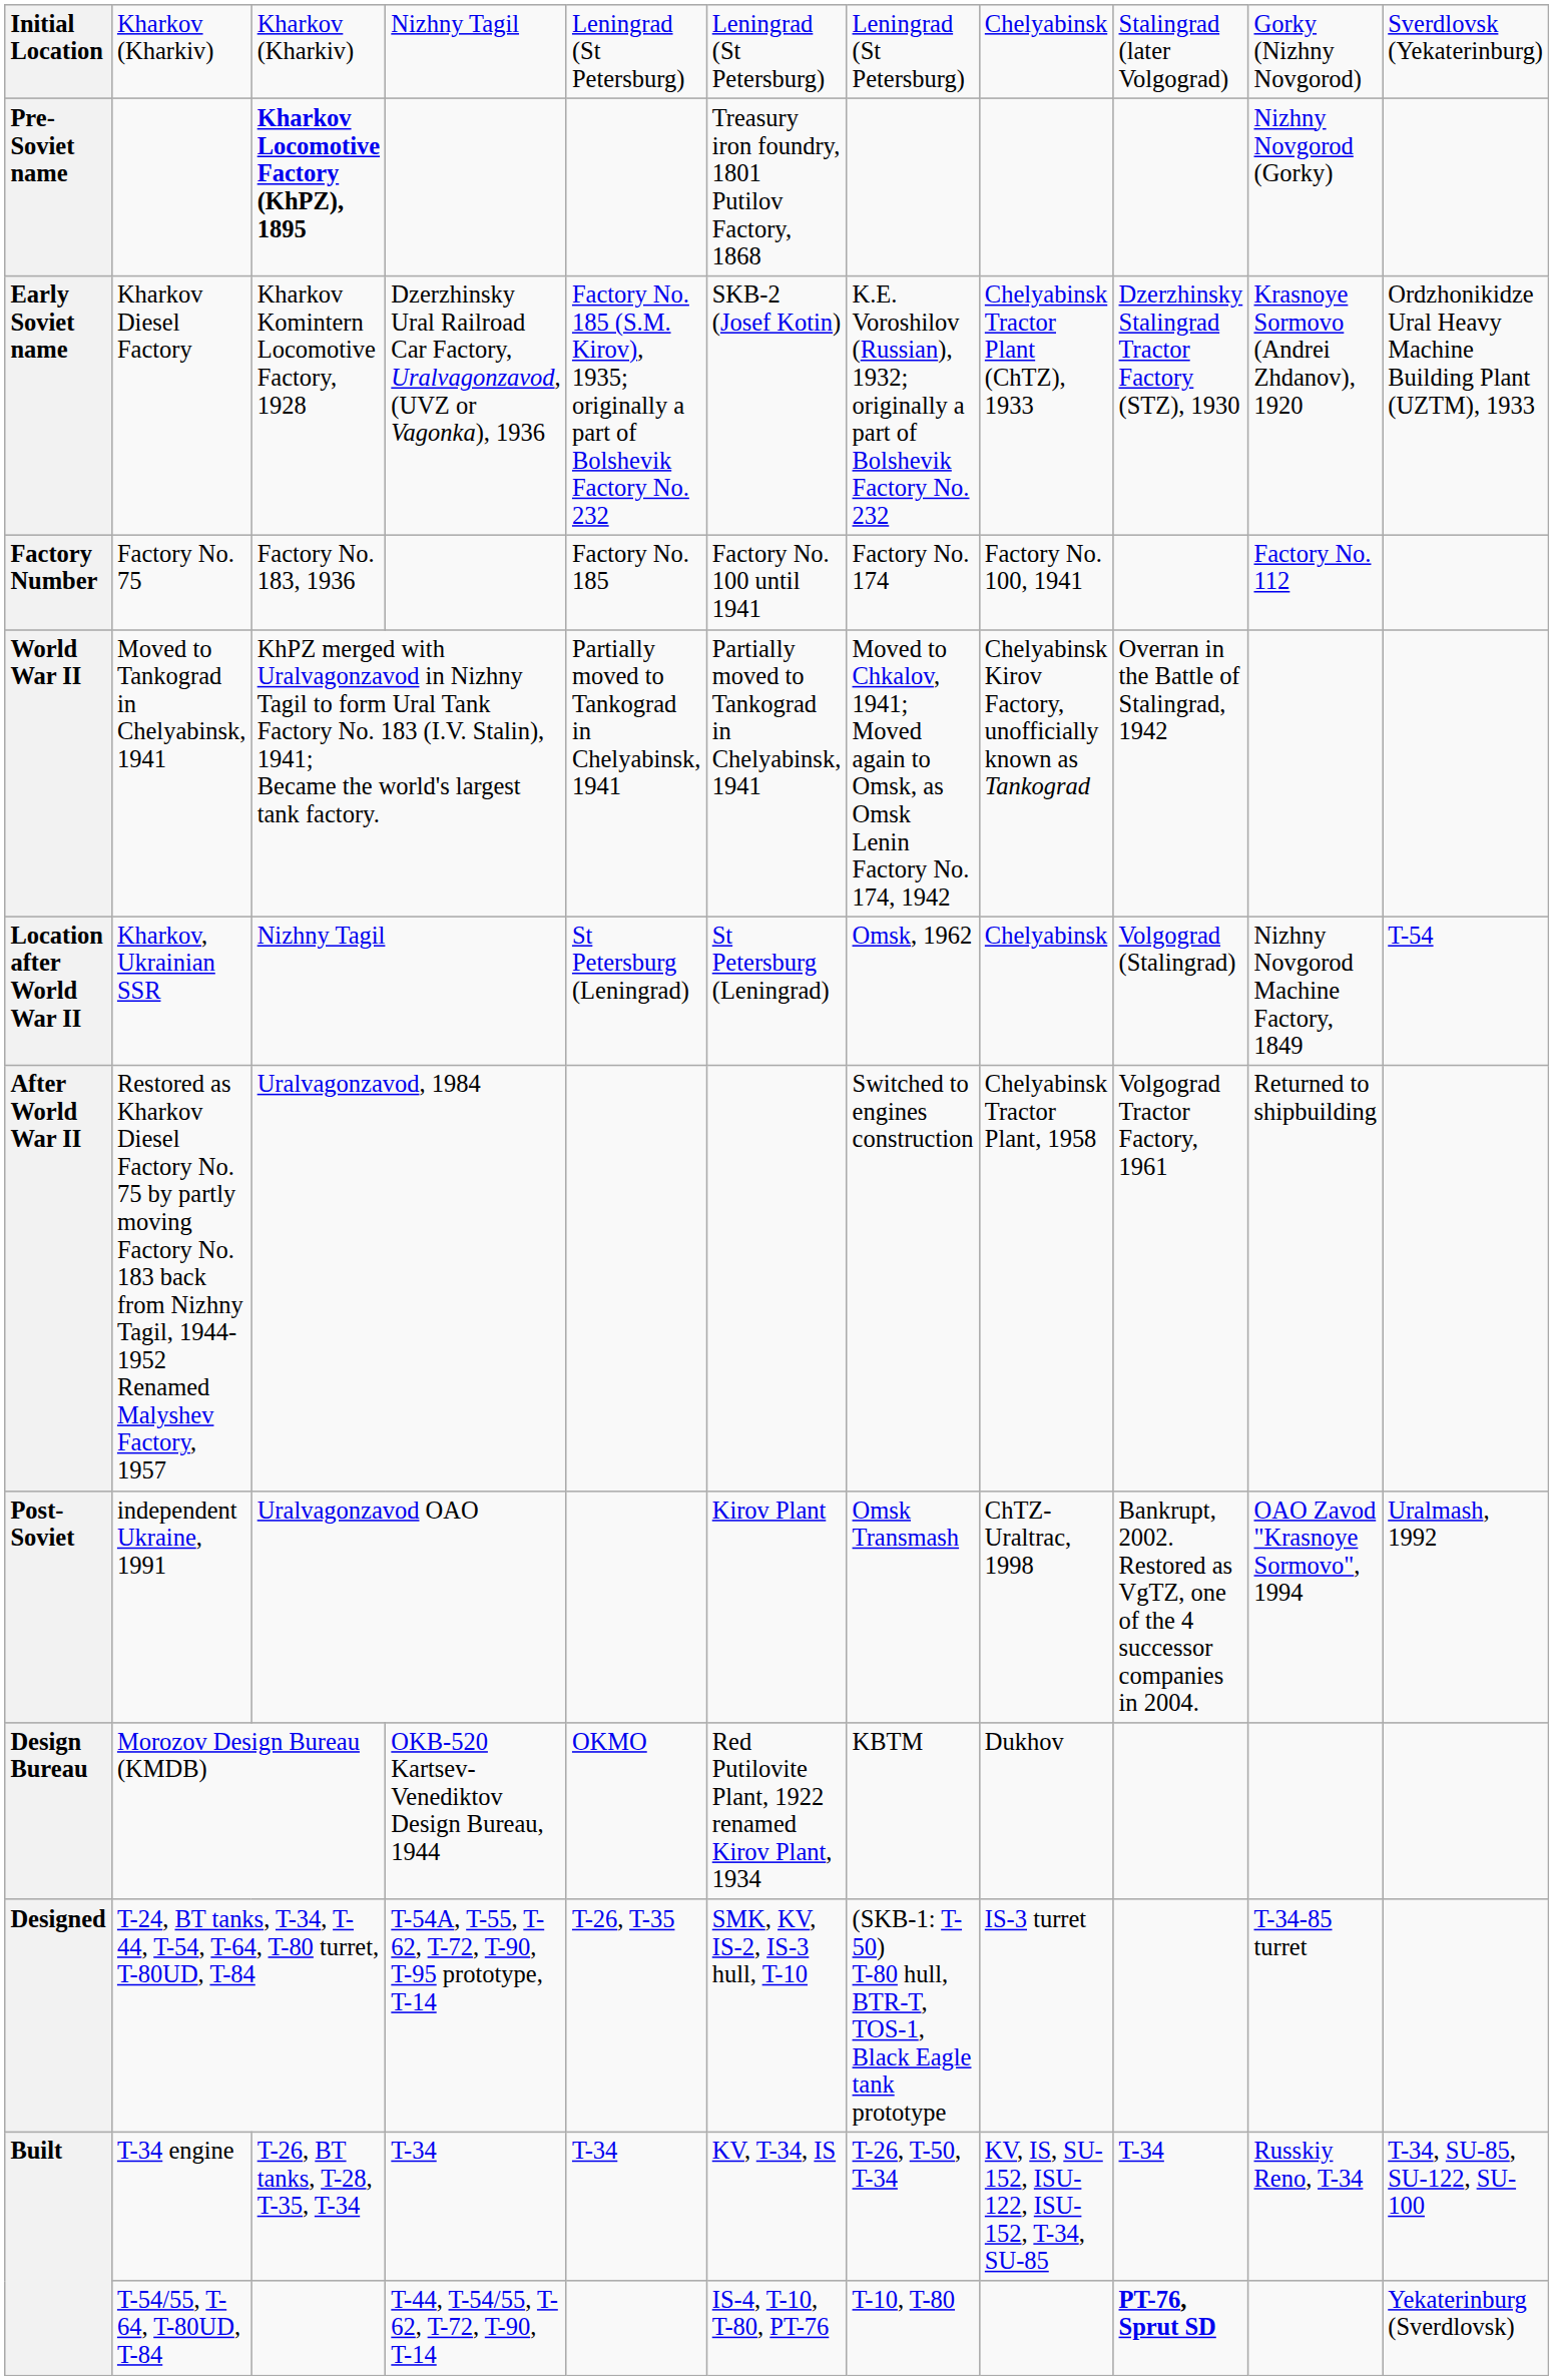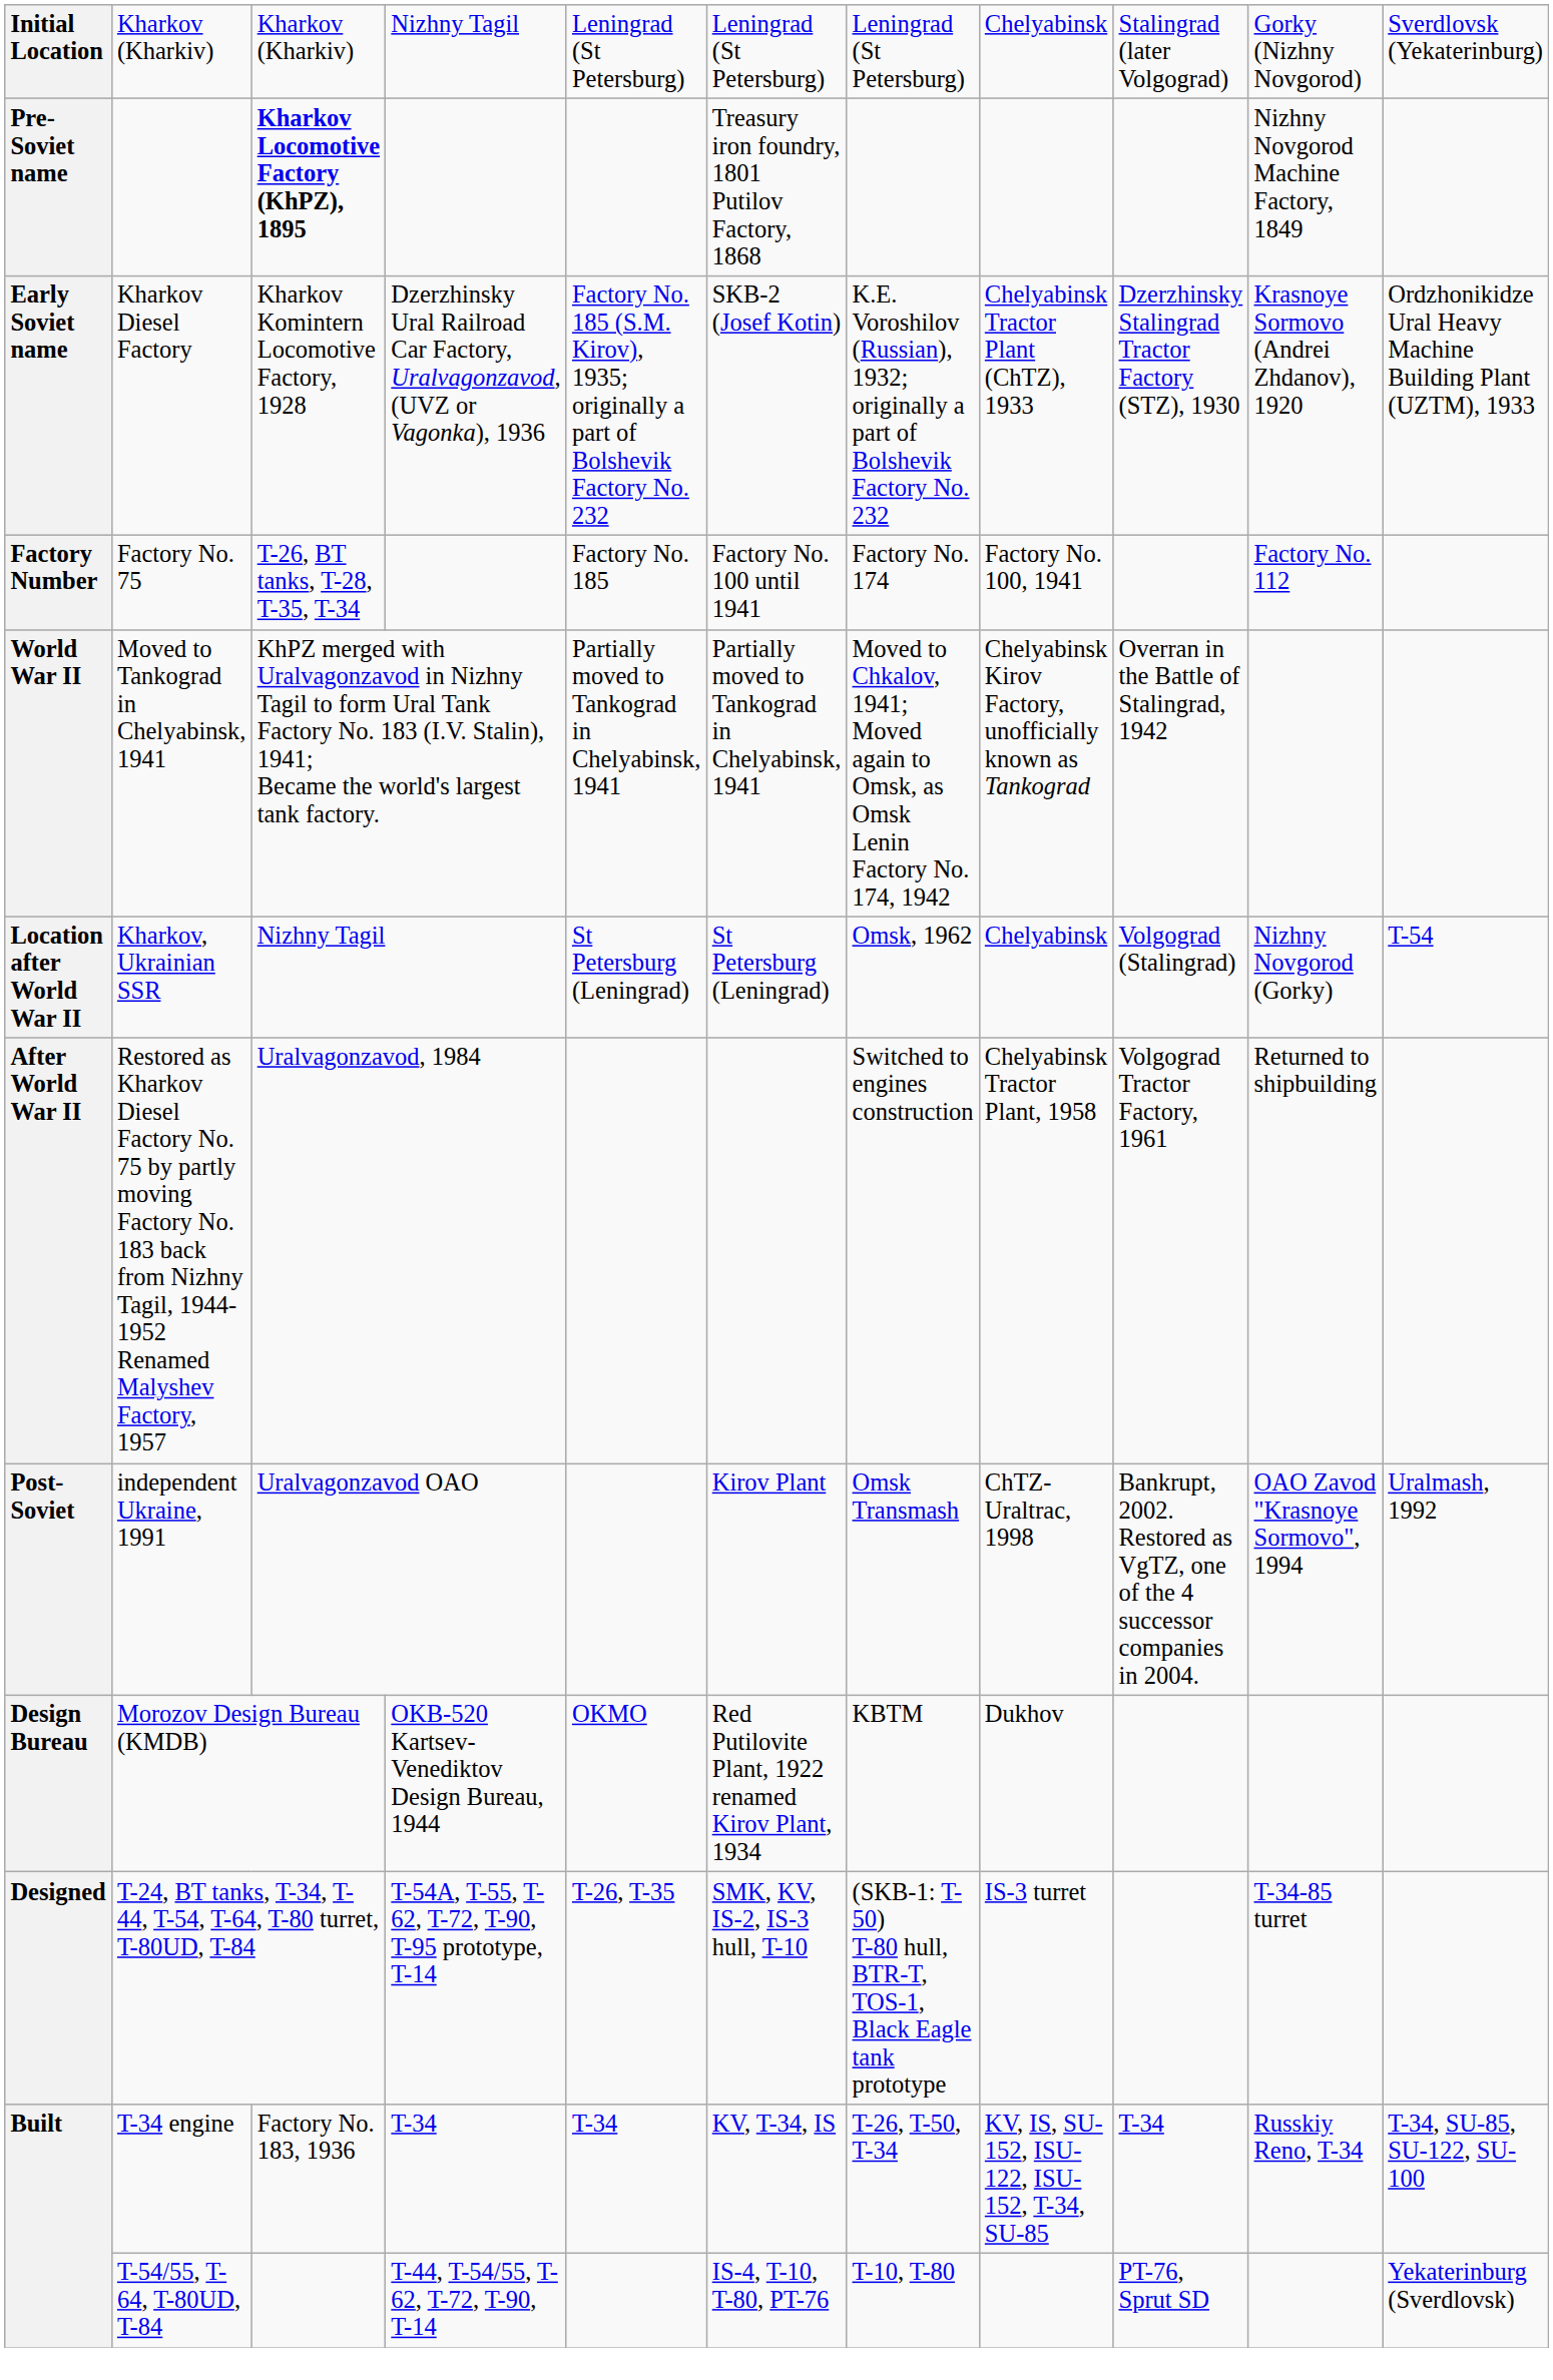 <table class="wikitable"">
 <tr style="vertical-align:top;">
 <th style="text-align:left;" width=10%>Initial Location</th>
 <td width=9%><a href='#'>Kharkov</a> (Kharkiv)</td>
 <td width=9%><a href='#'>Kharkov</a> (Kharkiv)</td>
 <td width=9%><a href='#'>Nizhny Tagil</a></td>
 <td width=9%><a href='#'>Leningrad</a> (St Petersburg)</td>
 <td width=9%><a href='#'>Leningrad</a> (St Petersburg)</td>
 <td width=9%><a href='#'>Leningrad</a> (St Petersburg)</td>
 <td width=9%><a href='#'>Chelyabinsk</a></td>
 <td width=9%><a href='#'>Stalingrad</a> (later Volgograd)</td>
 <td width=9%><a href='#'>Gorky</a> (Nizhny Novgorod)</td>
 <td width=9%><a href='#'>Sverdlovsk</a> (Yekaterinburg)</td>
 </tr>
 <tr style="vertical-align:top;">
 <th style="text-align:left;">Pre-Soviet name</th>
 <td></td>
 <td><strong><a href='#'>Kharkov Locomotive Factory</a> (KhPZ), 1895</strong></td>
 <td></td>
 <td></td>
 <td>Treasury iron foundry, 1801 <br>Putilov Factory, 1868</td>
 <td></td>
 <td></td>
 <td></td>
-<td><a href='#'>Nizhny Novgorod</a> (Gorky)</td>
+<td>Nizhny Novgorod Machine Factory, 1849</td>
 <td></td>
 </tr>
 <tr style="vertical-align:top;">
 <th style="text-align:left;">Early Soviet name</th>
 <td>Kharkov Diesel Factory</td>
 <td>Kharkov Komintern Locomotive Factory, 1928</td>
 <td>Dzerzhinsky Ural Railroad Car Factory, <em><a href='#'>Uralvagonzavod</a></em>, (UVZ or <em>Vagonka</em>), 1936</td>
 <td><a href='#'>Factory No. 185 (S.M. Kirov)</a>, 1935; originally a part of <a href='#'>Bolshevik Factory No. 232</a></td>
 <td>SKB-2 (<a href='#'>Josef Kotin</a>)</td>
 <td>K.E. Voroshilov (<a href='#'>Russian</a>), 1932; originally a part of <a href='#'>Bolshevik Factory No. 232</a></td>
 <td><a href='#'>Chelyabinsk Tractor Plant</a> (ChTZ), 1933</td>
 <td><a href='#'>Dzerzhinsky Stalingrad Tractor Factory</a> (STZ), 1930</td>
 <td><a href='#'>Krasnoye Sormovo</a> (Andrei Zhdanov), 1920</td>
 <td>Ordzhonikidze Ural Heavy Machine Building Plant (UZTM), 1933</td>
 </tr>
 <tr style="vertical-align:top;">
 <th style="text-align:left;">Factory Number</th>
 <td>Factory No. 75</td>
-<td>Factory No. 183, 1936</td>
+<td><a href='#'>T-26</a>, <a href='#'>BT tanks</a>, <a href='#'>T-28</a>, <a href='#'>T-35</a>, <a href='#'>T-34</a></td>
 <td></td>
 <td>Factory No. 185</td>
 <td>Factory No. 100 until 1941</td>
 <td>Factory No. 174</td>
 <td>Factory No. 100, 1941</td>
 <td></td>
 <td><a href='#'>Factory No. 112</a></td>
 <td></td>
 </tr>
 <tr style="vertical-align:top;">
 <th style="text-align:left;">World War II</th>
 <td>Moved to Tankograd in Chelyabinsk, 1941</td>
 <td colspan=2>KhPZ merged with <a href='#'>Uralvagonzavod</a> in Nizhny Tagil to form Ural Tank Factory No. 183 (I.V. Stalin), 1941;<br>Became the world's largest tank factory.</td>
 <td>Partially moved to Tankograd in Chelyabinsk, 1941</td>
 <td>Partially moved to Tankograd in Chelyabinsk, 1941</td>
 <td>Moved to <a href='#'>Chkalov</a>, 1941;<br>Moved again to Omsk, as Omsk Lenin Factory No. 174, 1942</td>
 <td>Chelyabinsk Kirov Factory, unofficially known as <em>Tankograd</em></td>
 <td>Overran in the Battle of Stalingrad, 1942</td>
 <td></td>
 <td></td>
 </tr>
 <tr style="vertical-align:top;">
 <th style="text-align:left;">Location after World War II</th>
 <td><a href='#'>Kharkov</a>, <a href='#'>Ukrainian SSR</a></td>
 <td colspan=2><a href='#'>Nizhny Tagil</a></td>
 <td><a href='#'>St Petersburg</a> (Leningrad)</td>
 <td><a href='#'>St Petersburg</a> (Leningrad)</td>
 <td><a href='#'>Omsk</a>, 1962</td>
 <td><a href='#'>Chelyabinsk</a></td>
 <td><a href='#'>Volgograd</a> (Stalingrad)</td>
-<td>Nizhny Novgorod Machine Factory, 1849</td>
+<td><a href='#'>Nizhny Novgorod</a> (Gorky)</td>
 <td><a href='#'>T-54</a></td>
 </tr>
 <tr style="vertical-align:top;">
 <th style="text-align:left;">After World War II</th>
 <td>Restored as Kharkov Diesel Factory No. 75 by partly moving Factory No. 183 back from Nizhny Tagil, 1944-1952<br>Renamed <a href='#'>Malyshev Factory</a>, 1957</td>
 <td colspan=2><a href='#'>Uralvagonzavod</a>, 1984</td>
 <td></td>
 <td></td>
 <td>Switched to engines construction</td>
 <td>Chelyabinsk Tractor Plant, 1958</td>
 <td>Volgograd Tractor Factory, 1961</td>
 <td>Returned to shipbuilding</td>
 <td></td>
 </tr>
 <tr style="vertical-align:top;">
 <th style="text-align:left;">Post-Soviet</th>
 <td>independent <a href='#'>Ukraine</a>, 1991</td>
 <td colspan=2><a href='#'>Uralvagonzavod</a> OAO</td>
 <td></td>
 <td><a href='#'>Kirov Plant</a></td>
 <td><a href='#'>Omsk Transmash</a></td>
 <td>ChTZ-Uraltrac, 1998</td>
 <td>Bankrupt, 2002. Restored as VgTZ, one of the 4 successor companies in 2004.</td>
 <td><a href='#'>OAO Zavod "Krasnoye Sormovo"</a>, 1994</td>
 <td><a href='#'>Uralmash</a>, 1992</td>
 </tr>
 <tr style="vertical-align:top;">
 <th style="text-align:left;">Design Bureau</th>
 <td colspan=2><a href='#'>Morozov Design Bureau</a> (KMDB)</td>
 <td><a href='#'>OKB-520</a> Kartsev-Venediktov Design Bureau, 1944</td>
 <td><a href='#'>OKMO</a></td>
 <td>Red Putilovite Plant, 1922 <br>renamed <a href='#'>Kirov Plant</a>, 1934</td>
 <td>KBTM</td>
 <td>Dukhov</td>
 <td></td>
 <td></td>
 <td></td>
 </tr>
 <tr style="vertical-align:top;">
 <th style="text-align:left;">Designed</th>
 <td colspan=2><a href='#'>T-24</a>, <a href='#'>BT tanks</a>, <a href='#'>T-34</a>, <a href='#'>T-44</a>, <a href='#'>T-54</a>, <a href='#'>T-64</a>, <a href='#'>T-80</a> turret, <a href='#'>T-80UD</a>, <a href='#'>T-84</a></td>
 <td><a href='#'>T-54A</a>, <a href='#'>T-55</a>, <a href='#'>T-62</a>, <a href='#'>T-72</a>, <a href='#'>T-90</a>, <a href='#'>T-95</a> prototype, <a href='#'>T-14</a></td>
 <td><a href='#'>T-26</a>, <a href='#'>T-35</a></td>
 <td><a href='#'>SMK</a>, <a href='#'>KV</a>, <a href='#'>IS-2</a>, <a href='#'>IS-3</a> hull, <a href='#'>T-10</a></td>
 <td>(SKB-1: <a href='#'>T-50</a>)<br><a href='#'>T-80</a> hull, <a href='#'>BTR-T</a>, <a href='#'>TOS-1</a>, <a href='#'>Black Eagle tank</a> prototype</td>
 <td><a href='#'>IS-3</a> turret</td>
 <td></td>
 <td><a href='#'>T-34-85</a> turret</td>
 <td></td>
 </tr>
 <tr style="vertical-align:top;">
 <th style="text-align:left;" rowspan=2>Built</th>
 <td><a href='#'>T-34</a> engine</td>
-<td><a href='#'>T-26</a>, <a href='#'>BT tanks</a>, <a href='#'>T-28</a>, <a href='#'>T-35</a>, <a href='#'>T-34</a></td>
+<td>Factory No. 183, 1936</td>
 <td><a href='#'>T-34</a></td>
 <td><a href='#'>T-34</a></td>
 <td><a href='#'>KV</a>, <a href='#'>T-34</a>, <a href='#'>IS</a></td>
 <td><a href='#'>T-26</a>, <a href='#'>T-50</a>, <a href='#'>T-34</a></td>
 <td><a href='#'>KV</a>, <a href='#'>IS</a>, <a href='#'>SU-152</a>, <a href='#'>ISU-122</a>, <a href='#'>ISU-152</a>, <a href='#'>T-34</a>, <a href='#'>SU-85</a></td>
 <td><a href='#'>T-34</a></td>
 <td><a href='#'>Russkiy Reno</a>, <a href='#'>T-34</a></td>
 <td><a href='#'>T-34</a>, <a href='#'>SU-85</a>, <a href='#'>SU-122</a>,  <a href='#'>SU-100</a></td>
 </tr>
 <tr style="vertical-align:top;">
 <td><a href='#'>T-54/55</a>, <a href='#'>T-64</a>, <a href='#'>T-80UD</a>, <a href='#'>T-84</a></td>
 <td></td>
 <td><a href='#'>T-44</a>, <a href='#'>T-54/55</a>, <a href='#'>T-62</a>, <a href='#'>T-72</a>, <a href='#'>T-90</a>, <a href='#'>T-14</a></td>
 <td></td>
 <td><a href='#'>IS-4</a>, <a href='#'>T-10</a>, <a href='#'>T-80</a>, <a href='#'>PT-76</a></td>
 <td><a href='#'>T-10</a>, <a href='#'>T-80</a></td>
 <td></td>
-<td><strong><a href='#'>PT-76</a>, <a href='#'>Sprut SD</a></strong></td>
+<td><a href='#'>PT-76</a>, <a href='#'>Sprut SD</a></td>
 <td></td>
 <td><a href='#'>Yekaterinburg</a> (Sverdlovsk)</td>
 </tr>
 </table>
